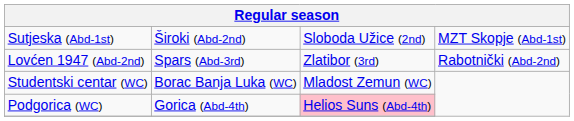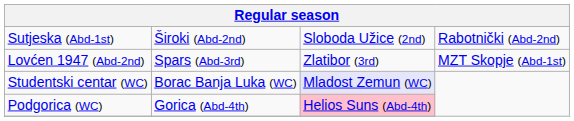 <table class="wikitable" style="white-space: nowrap;">
 <tr>
 <th colspan="4"><a href='#'>Regular season</a></th>
 </tr>
 <tr>
 <td width="210"> <a href='#'>Sutjeska</a> <small>(<a href='#'>Abd-1st</a>)</small></td>
 <td width="210"> <a href='#'>Široki</a> <small>(<a href='#'>Abd-2nd</a>)</small></td>
 <td width="210"> <a href='#'>Sloboda Užice</a> <small>(<a href='#'>2nd</a>)</small></td>
-<td width="210"> <a href='#'>MZT Skopje</a> <small>(<a href='#'>Abd-1st</a>)</small></td>
+<td width="210"> <a href='#'>Rabotnički</a> <small>(<a href='#'>Abd-2nd</a>)</small></td>
 </tr>
 <tr>
 <td width="210"> <a href='#'>Lovćen 1947</a> <small>(<a href='#'>Abd-2nd</a>)</small></td>
 <td width="210"> <a href='#'>Spars</a> <small>(<a href='#'>Abd-3rd</a>)</small></td>
 <td width="210"> <a href='#'>Zlatibor</a> <small>(<a href='#'>3rd</a>)</small></td>
-<td width="210"> <a href='#'>Rabotnički</a> <small>(<a href='#'>Abd-2nd</a>)</small></td>
+<td width="210"> <a href='#'>MZT Skopje</a> <small>(<a href='#'>Abd-1st</a>)</small></td>
 </tr>
 <tr>
 <td width="210"> <a href='#'>Studentski centar</a> <small>(<a href='#'>WC</a>)</small></td>
 <td width="210"> <a href='#'>Borac Banja Luka</a> <small>(<a href='#'>WC</a>)</small></td>
-<td width="210"> <a href='#'>Mladost Zemun</a> <small>(<a href='#'>WC</a>)</small></td>
+<td width="210" style="background: lavender;"> <a href='#'>Mladost Zemun</a> <small>(<a href='#'>WC</a>)</small></td>
 </tr>
 <tr>
 <td width="210"> <a href='#'>Podgorica</a> <small>(<a href='#'>WC</a>)</small></td>
 <td width="210"> <a href='#'>Gorica</a> <small>(<a href='#'>Abd-4th</a>)</small></td>
 <td width="210" style="background: pink;"> <a href='#'>Helios Suns</a> <small>(<a href='#'>Abd-4th</a>)</small></td>
 </tr>
 <tr>
 </tr>
 </table>
